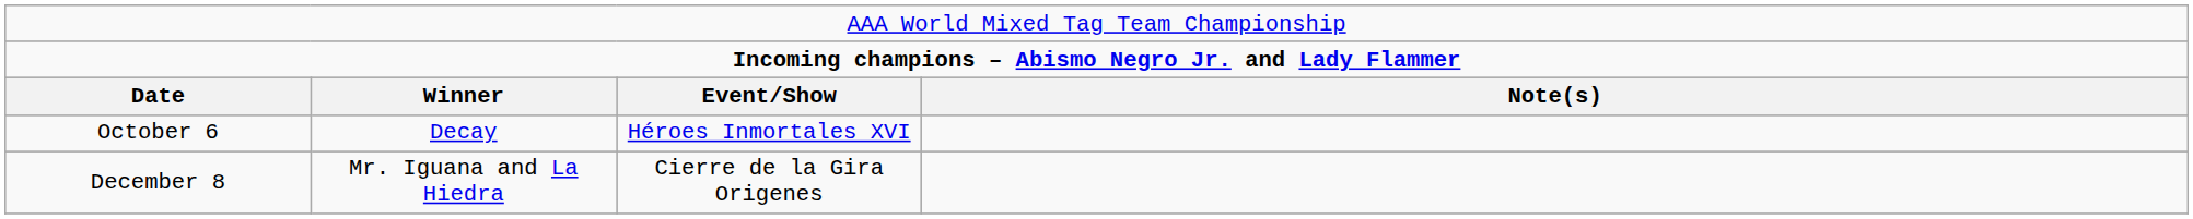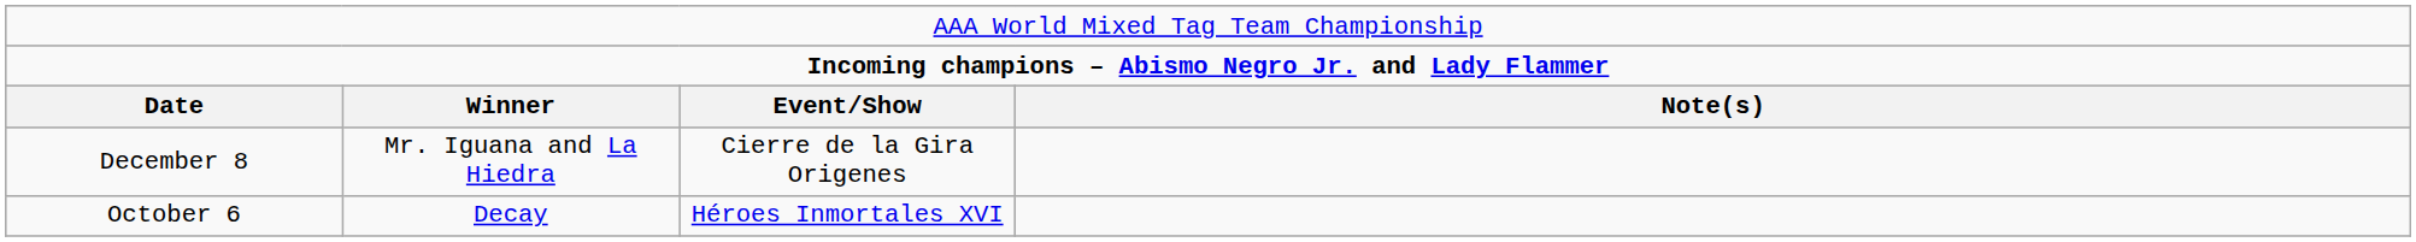 <table class="wikitable" style="text-align:center; width:100%;">
 <tr>
 <td colspan="4" style="text-align: center;"><a href='#'>AAA World Mixed Tag Team Championship</a></td>
 </tr>
 <tr>
 <td colspan="4" style="text-align: center;"><strong>Incoming champions – <a href='#'>Abismo Negro Jr.</a> and <a href='#'>Lady Flammer</a></strong></td>
 </tr>
 <tr>
 <th width=14%>Date</th>
 <th width=14%>Winner</th>
 <th width=14%>Event/Show</th>
 <th width=58%>Note(s)</th>
 </tr>
 <tr>
+<td>December 8<br></td>
+<td>Mr. Iguana and <a href='#'>La Hiedra</a></td>
+<td>Cierre de la Gira Origenes</td>
+<td></td>
+</tr>
+<tr>
 <td>October 6</td>
 <td><a href='#'>Decay</a><br></td>
 <td><a href='#'>Héroes Inmortales XVI</a></td>
 <td></td>
 </tr>
-<tr>
-<td>December 8<br></td>
-<td>Mr. Iguana and <a href='#'>La Hiedra</a></td>
-<td>Cierre de la Gira Origenes</td>
-<td></td>
-</tr>
 </table>
